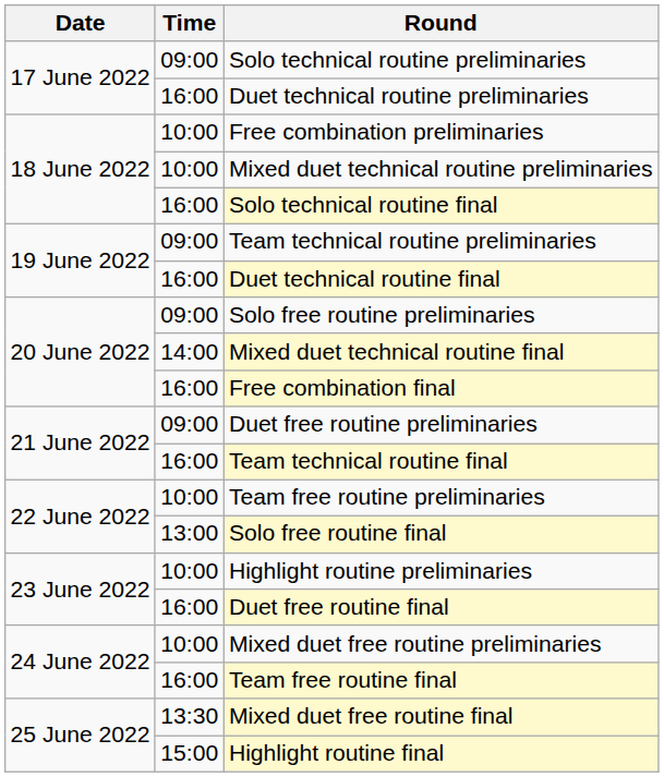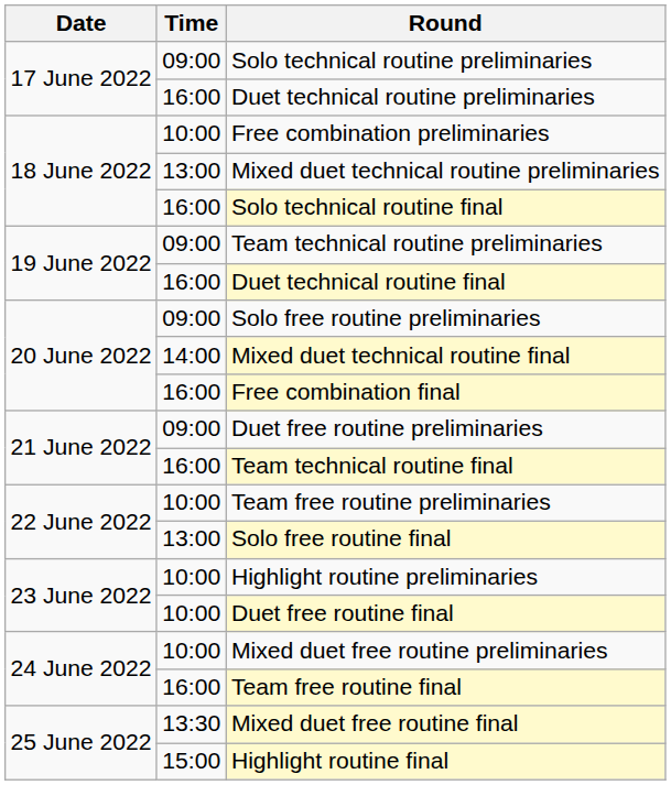 <table class="wikitable">
 <tr>
 <th>Date</th>
 <th>Time</th>
 <th>Round</th>
 </tr>
 <tr>
 <td rowspan=2>17 June 2022</td>
 <td>09:00</td>
 <td>Solo technical routine preliminaries</td>
 </tr>
 <tr>
 <td>16:00</td>
 <td>Duet technical routine preliminaries</td>
 </tr>
 <tr>
 <td rowspan=3>18 June 2022</td>
 <td>10:00</td>
 <td>Free combination preliminaries</td>
 </tr>
 <tr>
-<td>10:00</td>
+<td>13:00</td>
 <td>Mixed duet technical routine preliminaries</td>
 </tr>
 <tr>
 <td>16:00</td>
 <td style=background:lemonchiffon>Solo technical routine final</td>
 </tr>
 <tr>
 <td rowspan=2>19 June 2022</td>
 <td>09:00</td>
 <td>Team technical routine preliminaries</td>
 </tr>
 <tr>
 <td>16:00</td>
 <td style=background:lemonchiffon>Duet technical routine final</td>
 </tr>
 <tr>
 <td rowspan=3>20 June 2022</td>
 <td>09:00</td>
 <td>Solo free routine preliminaries</td>
 </tr>
 <tr>
 <td>14:00</td>
 <td style=background:lemonchiffon>Mixed duet technical routine final</td>
 </tr>
 <tr>
 <td>16:00</td>
 <td style=background:lemonchiffon>Free combination final</td>
 </tr>
 <tr>
 <td rowspan=2>21 June 2022</td>
 <td>09:00</td>
 <td>Duet free routine preliminaries</td>
 </tr>
 <tr>
 <td>16:00</td>
 <td style=background:lemonchiffon>Team technical routine final</td>
 </tr>
 <tr>
 <td rowspan=2>22 June 2022</td>
 <td>10:00</td>
 <td>Team free routine preliminaries</td>
 </tr>
 <tr>
 <td>13:00</td>
 <td style=background:lemonchiffon>Solo free routine final</td>
 </tr>
 <tr>
 <td rowspan=2>23 June 2022</td>
 <td>10:00</td>
 <td>Highlight routine preliminaries</td>
 </tr>
 <tr>
-<td>16:00</td>
+<td>10:00</td>
 <td style=background:lemonchiffon>Duet free routine final</td>
 </tr>
 <tr>
 <td rowspan=2>24 June 2022</td>
 <td>10:00</td>
 <td>Mixed duet free routine preliminaries</td>
 </tr>
 <tr>
 <td>16:00</td>
 <td style=background:lemonchiffon>Team free routine final</td>
 </tr>
 <tr>
 <td rowspan=2>25 June 2022</td>
 <td>13:30</td>
 <td style=background:lemonchiffon>Mixed duet free routine final</td>
 </tr>
 <tr>
 <td>15:00</td>
 <td style=background:lemonchiffon>Highlight routine final</td>
 </tr>
 </table>
